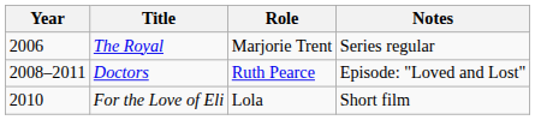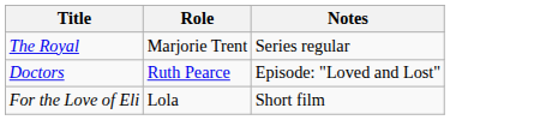 <table class="wikitable">
 <tr>
-<th>Year</th>
 <th>Title</th>
 <th>Role</th>
 <th>Notes</th>
 </tr>
 <tr>
-<td>2006</td>
 <td><em><a href='#'>The Royal</a></em></td>
 <td>Marjorie Trent</td>
 <td>Series regular</td>
 </tr>
 <tr>
-<td>2008–2011</td>
 <td><em><a href='#'>Doctors</a></em></td>
 <td><a href='#'>Ruth Pearce</a></td>
 <td>Episode: "Loved and Lost"</td>
 </tr>
 <tr>
-<td>2010</td>
 <td><em>For the Love of Eli</em></td>
 <td>Lola</td>
 <td>Short film</td>
 </tr>
 </table>
